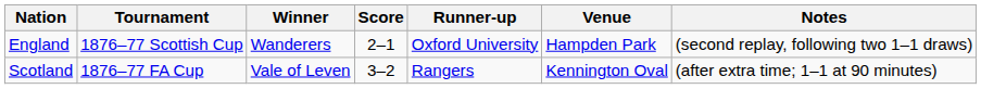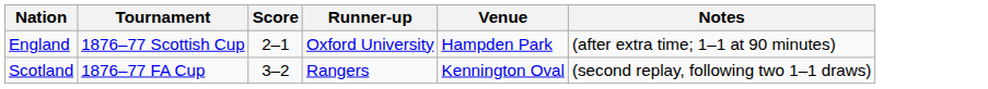 <table class="wikitable">
 <tr>
 <th>Nation</th>
 <th>Tournament</th>
-<th>Winner</th>
 <th>Score</th>
 <th>Runner-up</th>
 <th>Venue</th>
 <th>Notes</th>
 </tr>
 <tr>
 <td> <a href='#'>England</a></td>
 <td><a href='#'>1876–77 Scottish Cup</a></td>
-<td><a href='#'>Wanderers</a></td>
 <td align="center">2–1</td>
 <td><a href='#'>Oxford University</a></td>
 <td><a href='#'>Hampden Park</a></td>
-<td>(second replay, following two 1–1 draws)</td>
+<td>(after extra time; 1–1 at 90 minutes)</td>
 </tr>
 <tr>
 <td> <a href='#'>Scotland</a></td>
 <td><a href='#'>1876–77 FA Cup</a></td>
-<td><a href='#'>Vale of Leven</a></td>
 <td align="center">3–2</td>
 <td><a href='#'>Rangers</a></td>
 <td><a href='#'>Kennington Oval</a></td>
-<td>(after extra time; 1–1 at 90 minutes)</td>
+<td>(second replay, following two 1–1 draws)</td>
 </tr>
 </table>
